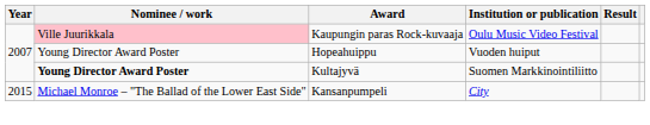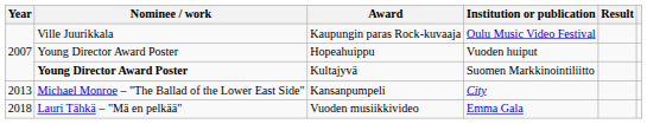 <table class="wikitable">
 <tr>
 <th>Year</th>
 <th>Nominee / work</th>
 <th>Award</th>
 <th>Institution or publication</th>
 <th>Result</th>
 <th></th>
 </tr>
 <tr>
 <td rowspan=3>2007</td>
-<td style="background: pink;">Ville Juurikkala</td>
+<td>Ville Juurikkala</td>
 <td>Kaupungin paras Rock-kuvaaja</td>
 <td><a href='#'>Oulu Music Video Festival</a></td>
 <td></td>
 <td style="text-align:center;"></td>
 </tr>
 <tr>
 <td>Young Director Award Poster</td>
 <td>Hopeahuippu</td>
 <td>Vuoden huiput</td>
 <td></td>
 <td style="text-align:center;"></td>
 </tr>
 <tr>
 <td><strong>Young Director Award Poster</strong></td>
 <td>Kultajyvä</td>
 <td>Suomen Markkinointiliitto</td>
 <td></td>
 <td style="text-align:center;"></td>
 </tr>
 <tr>
-<td>2015</td>
+<td>2013</td>
 <td><a href='#'>Michael Monroe</a> – "The Ballad of the Lower East Side"</td>
 <td>Kansanpumpeli</td>
 <td><em><a href='#'>City</a></em></td>
 <td></td>
 <td style="text-align:center;"></td>
 </tr>
+<tr>
+<td>2018</td>
+<td><a href='#'>Lauri Tähkä</a> – "Mä en pelkää"</td>
+<td>Vuoden musiikkivideo</td>
+<td><a href='#'>Emma Gala</a></td>
+<td></td>
+<td style="text-align:center;"></td>
+</tr>
 </table>
